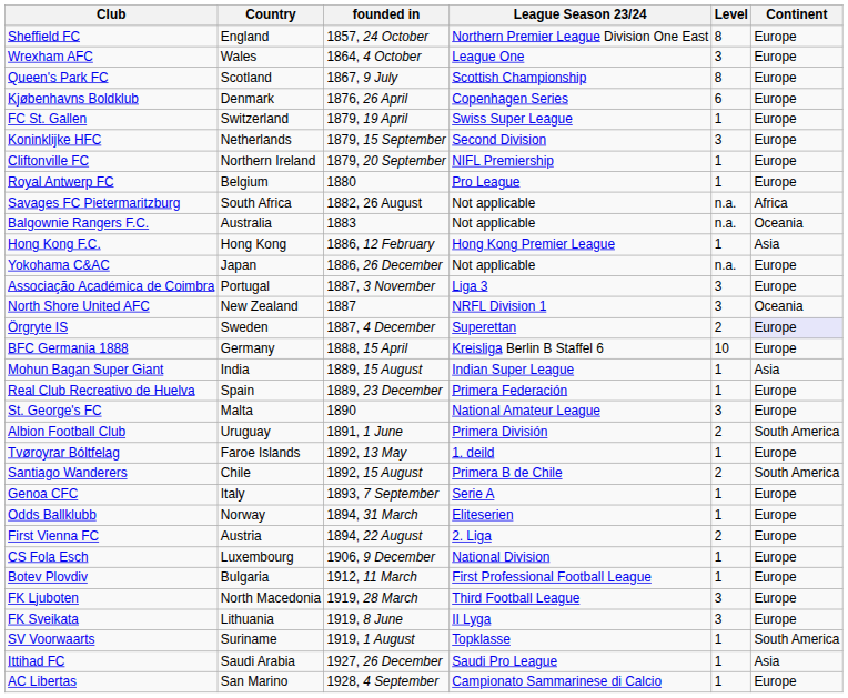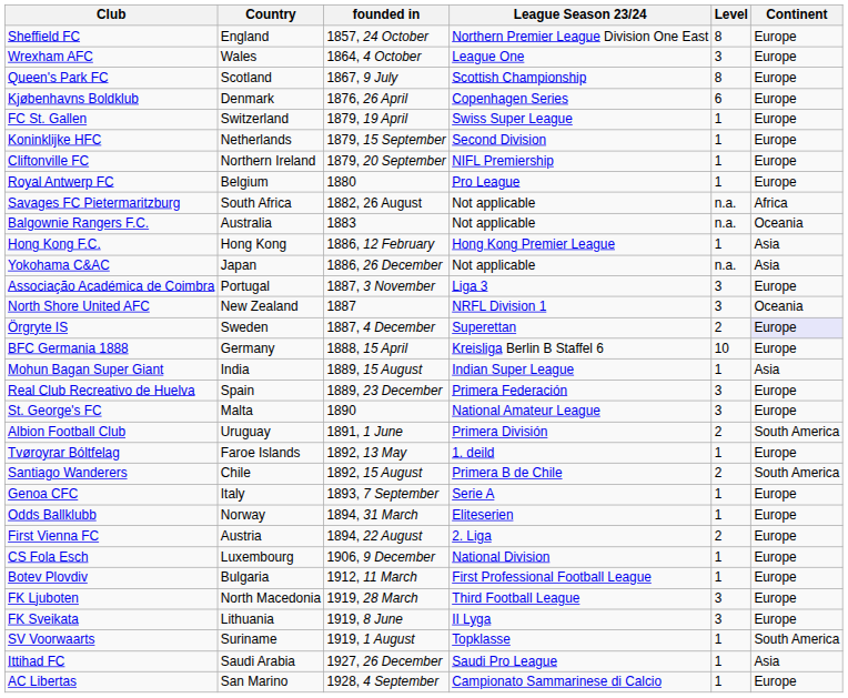 <table class="wikitable sortable">
 <tr>
 <th>Club</th>
 <th>Country</th>
 <th>founded in</th>
 <th>League Season 23/24</th>
 <th>Level</th>
 <th>Continent</th>
 </tr>
 <tr>
 <td><a href='#'>Sheffield FC</a></td>
 <td> England</td>
 <td>1857, <em>24 October</em></td>
 <td><a href='#'>Northern Premier League</a> Division One East</td>
 <td>8</td>
 <td>Europe</td>
 </tr>
 <tr>
 <td><a href='#'>Wrexham AFC</a></td>
 <td> Wales</td>
 <td>1864, <em>4 October</em></td>
 <td><a href='#'>League One</a></td>
 <td>3</td>
 <td>Europe</td>
 </tr>
 <tr>
 <td><a href='#'>Queen's Park FC</a></td>
 <td> Scotland</td>
 <td>1867, <em>9 July</em></td>
 <td><a href='#'>Scottish Championship</a></td>
 <td>8</td>
 <td>Europe</td>
 </tr>
 <tr>
 <td><a href='#'>Kjøbenhavns Boldklub</a></td>
 <td> Denmark</td>
 <td>1876, <em>26 April</em></td>
 <td><a href='#'>Copenhagen Series</a></td>
 <td>6</td>
 <td>Europe</td>
 </tr>
 <tr>
 <td><a href='#'>FC St. Gallen</a></td>
 <td> Switzerland</td>
 <td>1879, <em>19 April</em></td>
 <td><a href='#'>Swiss Super League</a></td>
 <td>1</td>
 <td>Europe</td>
 </tr>
 <tr>
 <td><a href='#'>Koninklijke HFC</a></td>
 <td> Netherlands</td>
 <td>1879, <em>15 September</em></td>
 <td><a href='#'>Second Division</a></td>
-<td>3</td>
+<td>1</td>
 <td>Europe</td>
 </tr>
 <tr>
 <td><a href='#'>Cliftonville FC</a></td>
 <td> Northern Ireland</td>
 <td>1879, <em>20 September</em></td>
 <td><a href='#'>NIFL Premiership</a></td>
 <td>1</td>
 <td>Europe</td>
 </tr>
 <tr>
 <td><a href='#'>Royal Antwerp FC</a></td>
 <td> Belgium</td>
 <td>1880</td>
 <td><a href='#'>Pro League</a></td>
 <td>1</td>
 <td>Europe</td>
 </tr>
 <tr>
 <td><a href='#'>Savages FC Pietermaritzburg</a></td>
 <td> South Africa</td>
 <td>1882, 26 August</td>
 <td>Not applicable</td>
 <td>n.a.</td>
 <td>Africa</td>
 </tr>
 <tr>
 <td><a href='#'>Balgownie Rangers F.C.</a></td>
 <td> Australia</td>
 <td>1883</td>
 <td>Not applicable</td>
 <td>n.a.</td>
 <td>Oceania</td>
 </tr>
 <tr>
 <td><a href='#'>Hong Kong F.C.</a></td>
 <td> Hong Kong</td>
 <td>1886, <em>12 February</em></td>
 <td><a href='#'>Hong Kong Premier League</a></td>
 <td>1</td>
 <td>Asia</td>
 </tr>
 <tr>
 <td><a href='#'>Yokohama C&AC</a></td>
 <td> Japan</td>
 <td>1886, <em>26 December</em></td>
 <td>Not applicable</td>
 <td>n.a.</td>
-<td>Europe</td>
+<td>Asia</td>
 </tr>
 <tr>
 <td><a href='#'>Associação Académica de Coimbra</a></td>
 <td> Portugal</td>
 <td>1887, <em>3 November</em></td>
 <td><a href='#'>Liga 3</a></td>
 <td>3</td>
 <td>Europe</td>
 </tr>
 <tr>
 <td><a href='#'>North Shore United AFC</a></td>
 <td> New Zealand</td>
 <td>1887</td>
 <td><a href='#'>NRFL Division 1</a></td>
 <td>3</td>
 <td>Oceania</td>
 </tr>
 <tr>
 <td><a href='#'>Örgryte IS</a></td>
 <td> Sweden</td>
 <td>1887, <em>4 December</em></td>
 <td><a href='#'>Superettan</a></td>
 <td>2</td>
 <td style="background: lavender;">Europe</td>
 </tr>
 <tr>
 <td><a href='#'>BFC Germania 1888</a></td>
 <td> Germany</td>
 <td>1888, <em>15 April</em></td>
 <td><a href='#'>Kreisliga</a> Berlin B Staffel 6</td>
 <td>10</td>
 <td>Europe</td>
 </tr>
 <tr>
 <td><a href='#'>Mohun Bagan Super Giant</a></td>
 <td> India</td>
 <td>1889, <em>15 August</em></td>
 <td><a href='#'>Indian Super League</a></td>
 <td>1</td>
 <td>Asia</td>
 </tr>
 <tr>
 <td><a href='#'>Real Club Recreativo de Huelva</a></td>
 <td> Spain</td>
 <td>1889, <em>23 December</em></td>
 <td><a href='#'>Primera Federación</a></td>
-<td>1</td>
+<td>3</td>
 <td>Europe</td>
 </tr>
 <tr>
 <td><a href='#'>St. George's FC</a></td>
 <td> Malta</td>
 <td>1890</td>
 <td><a href='#'>National Amateur League</a></td>
 <td>3</td>
 <td>Europe</td>
 </tr>
 <tr>
 <td><a href='#'>Albion Football Club</a></td>
 <td> Uruguay</td>
 <td>1891, <em>1 June</em></td>
 <td><a href='#'>Primera División</a></td>
 <td>2</td>
 <td>South America</td>
 </tr>
 <tr>
 <td><a href='#'>Tvøroyrar Bóltfelag</a></td>
 <td> Faroe Islands</td>
 <td>1892, <em>13 May</em></td>
 <td><a href='#'>1. deild</a></td>
 <td>1</td>
 <td>Europe</td>
 </tr>
 <tr>
 <td><a href='#'>Santiago Wanderers</a></td>
 <td> Chile</td>
 <td>1892, <em>15 August</em></td>
 <td><a href='#'>Primera B de Chile</a></td>
 <td>2</td>
 <td>South America</td>
 </tr>
 <tr>
 <td><a href='#'>Genoa CFC</a></td>
 <td> Italy</td>
 <td>1893, <em>7 September</em></td>
 <td><a href='#'>Serie A</a></td>
 <td>1</td>
 <td>Europe</td>
 </tr>
 <tr>
 <td><a href='#'>Odds Ballklubb</a></td>
 <td> Norway</td>
 <td>1894, <em>31 March</em></td>
 <td><a href='#'>Eliteserien</a></td>
 <td>1</td>
 <td>Europe</td>
 </tr>
 <tr>
 <td><a href='#'>First Vienna FC</a></td>
 <td> Austria</td>
 <td>1894, <em>22 August</em></td>
 <td><a href='#'>2. Liga</a></td>
 <td>2</td>
 <td>Europe</td>
 </tr>
 <tr>
 <td><a href='#'>CS Fola Esch</a></td>
 <td> Luxembourg</td>
 <td>1906, <em>9 December</em></td>
 <td><a href='#'>National Division</a></td>
 <td>1</td>
 <td>Europe</td>
 </tr>
 <tr>
 <td><a href='#'>Botev Plovdiv</a></td>
 <td> Bulgaria</td>
 <td>1912, <em>11 March</em></td>
 <td><a href='#'>First Professional Football League</a></td>
 <td>1</td>
 <td>Europe</td>
 </tr>
 <tr>
 <td><a href='#'>FK Ljuboten</a></td>
 <td> North Macedonia</td>
 <td>1919, <em>28 March</em></td>
 <td><a href='#'>Third Football League</a></td>
 <td>3</td>
 <td>Europe</td>
 </tr>
 <tr>
 <td><a href='#'>FK Sveikata</a></td>
 <td> Lithuania</td>
 <td>1919, <em>8 June</em></td>
 <td><a href='#'>II Lyga</a></td>
 <td>3</td>
 <td>Europe</td>
 </tr>
 <tr>
 <td><a href='#'>SV Voorwaarts</a></td>
 <td> Suriname</td>
 <td>1919, <em>1 August</em></td>
 <td><a href='#'>Topklasse</a></td>
 <td>1</td>
 <td>South America</td>
 </tr>
 <tr>
 <td><a href='#'>Ittihad FC</a></td>
 <td> Saudi Arabia</td>
 <td>1927, <em>26 December</em></td>
 <td><a href='#'>Saudi Pro League</a></td>
 <td>1</td>
 <td>Asia</td>
 </tr>
 <tr>
 <td><a href='#'>AC Libertas</a></td>
 <td> San Marino</td>
 <td>1928, <em>4 September</em></td>
 <td><a href='#'>Campionato Sammarinese di Calcio</a></td>
 <td>1</td>
 <td>Europe</td>
 </tr>
 </table>
